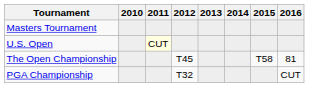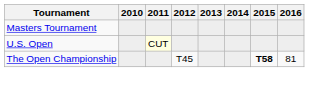 <table class="wikitable" style="font-size:95%;text-align:center;">
 <tr>
 <th>Tournament</th>
 <th>2010</th>
 <th>2011</th>
 <th>2012</th>
 <th>2013</th>
 <th>2014</th>
 <th>2015</th>
 <th>2016</th>
 </tr>
 <tr>
 <td align=left><a href='#'>Masters Tournament</a></td>
 <td style="background:#eeeeee;"></td>
 <td style="background:#eeeeee;"></td>
 <td style="background:#eeeeee;"></td>
 <td style="background:#eeeeee;"></td>
 <td style="background:#eeeeee;"></td>
 <td style="background:#eeeeee;"></td>
 <td style="background:#eeeeee;"></td>
 </tr>
 <tr>
 <td align=left><a href='#'>U.S. Open</a></td>
 <td style="background:#eeeeee;"></td>
 <td style="background: lightyellow;">CUT</td>
 <td style="background:#eeeeee;"></td>
 <td style="background:#eeeeee;"></td>
 <td style="background:#eeeeee;"></td>
 <td style="background:#eeeeee;"></td>
 <td style="background:#eeeeee;"></td>
 </tr>
 <tr>
 <td align=left><a href='#'>The Open Championship</a></td>
 <td style="background:#eeeeee;"></td>
 <td style="background:#eeeeee;"></td>
 <td>T45</td>
 <td style="background:#eeeeee;"></td>
 <td style="background:#eeeeee;"></td>
-<td>T58</td>
+<td><strong>T58</strong></td>
 <td>81</td>
 </tr>
-<tr>
-<td align=left><a href='#'>PGA Championship</a></td>
-<td style="background:#eeeeee;"></td>
-<td style="background:#eeeeee;"></td>
-<td>T32</td>
-<td style="background:#eeeeee;"></td>
-<td style="background:#eeeeee;"></td>
-<td style="background:#eeeeee;"></td>
-<td>CUT</td>
-</tr>
 </table>
